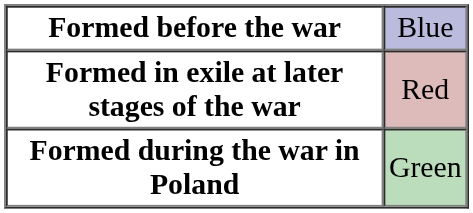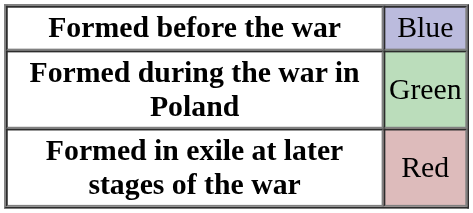 <table border=1 width=250 cellpadding=2 cellspacing=0 align=right>
 <tr>
 <th>Formed before the war</th>
 <td align=center bgcolor=#bbbbdd>Blue</td>
 </tr>
 <tr>
+<th>Formed during the war in Poland</th>
+<td align=center bgcolor=#bbddbb>Green</td>
+</tr>
+<tr>
 <th>Formed in exile at later stages of the war</th>
 <td align=center bgcolor=#ddbbbb>Red</td>
 </tr>
-<tr>
-<th>Formed during the war in Poland</th>
-<td align=center bgcolor=#bbddbb>Green</td>
-</tr>
 </table>
